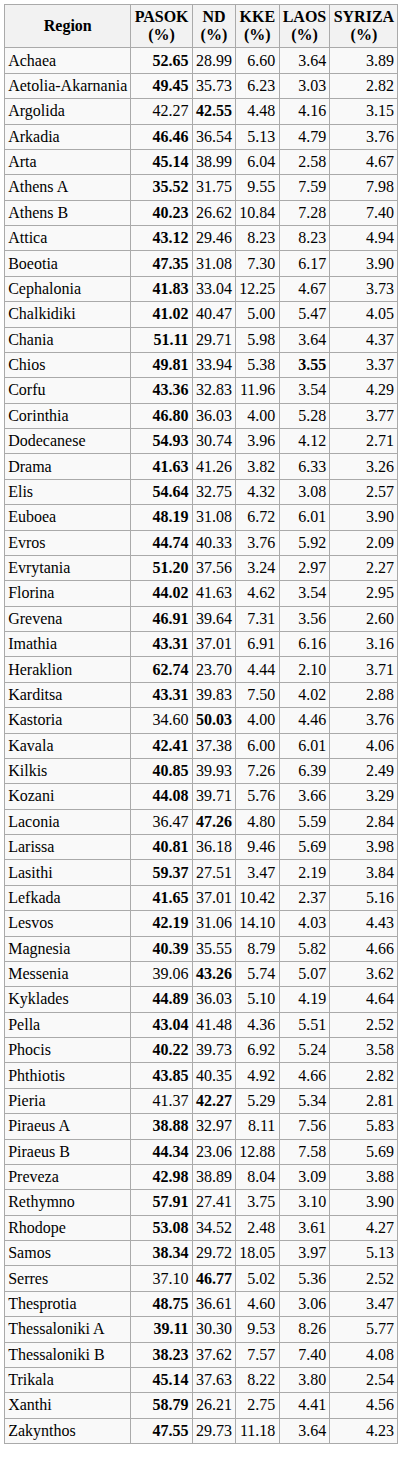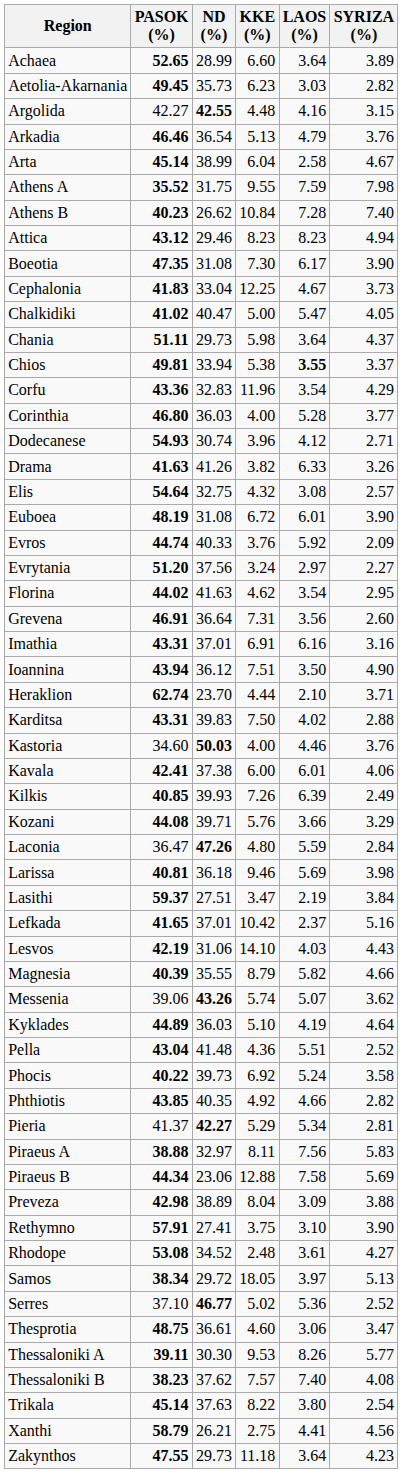 <table class=wikitable style=text-align:right>
 <tr>
 <th>Region</th>
 <th>PASOK<br>(%)</th>
 <th>ND<br>(%)</th>
 <th>KKE<br>(%)</th>
 <th>LAOS<br>(%)</th>
 <th>SYRIZA<br>(%)</th>
 </tr>
 <tr>
 <td align=left>Achaea</td>
 <td><strong>52.65</strong></td>
 <td>28.99</td>
 <td>6.60</td>
 <td>3.64</td>
 <td>3.89</td>
 </tr>
 <tr>
 <td align=left>Aetolia-Akarnania</td>
 <td><strong>49.45</strong></td>
 <td>35.73</td>
 <td>6.23</td>
 <td>3.03</td>
 <td>2.82</td>
 </tr>
 <tr>
 <td align=left>Argolida</td>
 <td>42.27</td>
 <td><strong>42.55</strong></td>
 <td>4.48</td>
 <td>4.16</td>
 <td>3.15</td>
 </tr>
 <tr>
 <td align=left>Arkadia</td>
 <td><strong>46.46</strong></td>
 <td>36.54</td>
 <td>5.13</td>
 <td>4.79</td>
 <td>3.76</td>
 </tr>
 <tr>
 <td align=left>Arta</td>
 <td><strong>45.14</strong></td>
 <td>38.99</td>
 <td>6.04</td>
 <td>2.58</td>
 <td>4.67</td>
 </tr>
 <tr>
 <td align=left>Athens A</td>
 <td><strong>35.52</strong></td>
 <td>31.75</td>
 <td>9.55</td>
 <td>7.59</td>
 <td>7.98</td>
 </tr>
 <tr>
 <td align=left>Athens B</td>
 <td><strong>40.23</strong></td>
 <td>26.62</td>
 <td>10.84</td>
 <td>7.28</td>
 <td>7.40</td>
 </tr>
 <tr>
 <td align=left>Attica</td>
 <td><strong>43.12</strong></td>
 <td>29.46</td>
 <td>8.23</td>
 <td>8.23</td>
 <td>4.94</td>
 </tr>
 <tr>
 <td align=left>Boeotia</td>
 <td><strong>47.35</strong></td>
 <td>31.08</td>
 <td>7.30</td>
 <td>6.17</td>
 <td>3.90</td>
 </tr>
 <tr>
 <td align=left>Cephalonia</td>
 <td><strong>41.83</strong></td>
 <td>33.04</td>
 <td>12.25</td>
 <td>4.67</td>
 <td>3.73</td>
 </tr>
 <tr>
 <td align=left>Chalkidiki</td>
 <td><strong>41.02</strong></td>
 <td>40.47</td>
 <td>5.00</td>
 <td>5.47</td>
 <td>4.05</td>
 </tr>
 <tr>
 <td align=left>Chania</td>
 <td><strong>51.11</strong></td>
-<td>29.71</td>
+<td>29.73</td>
 <td>5.98</td>
 <td>3.64</td>
 <td>4.37</td>
 </tr>
 <tr>
 <td align=left>Chios</td>
 <td><strong>49.81</strong></td>
 <td>33.94</td>
 <td>5.38</td>
 <td><strong>3.55</strong></td>
 <td>3.37</td>
 </tr>
 <tr>
 <td align=left>Corfu</td>
 <td><strong>43.36</strong></td>
 <td>32.83</td>
 <td>11.96</td>
 <td>3.54</td>
 <td>4.29</td>
 </tr>
 <tr>
 <td align=left>Corinthia</td>
 <td><strong>46.80</strong></td>
 <td>36.03</td>
 <td>4.00</td>
 <td>5.28</td>
 <td>3.77</td>
 </tr>
 <tr>
 <td align=left>Dodecanese</td>
 <td><strong>54.93</strong></td>
 <td>30.74</td>
 <td>3.96</td>
 <td>4.12</td>
 <td>2.71</td>
 </tr>
 <tr>
 <td align=left>Drama</td>
 <td><strong>41.63</strong></td>
 <td>41.26</td>
 <td>3.82</td>
 <td>6.33</td>
 <td>3.26</td>
 </tr>
 <tr>
 <td align=left>Elis</td>
 <td><strong>54.64</strong></td>
 <td>32.75</td>
 <td>4.32</td>
 <td>3.08</td>
 <td>2.57</td>
 </tr>
 <tr>
 <td align=left>Euboea</td>
 <td><strong>48.19</strong></td>
 <td>31.08</td>
 <td>6.72</td>
 <td>6.01</td>
 <td>3.90</td>
 </tr>
 <tr>
 <td align=left>Evros</td>
 <td><strong>44.74</strong></td>
 <td>40.33</td>
 <td>3.76</td>
 <td>5.92</td>
 <td>2.09</td>
 </tr>
 <tr>
 <td align=left>Evrytania</td>
 <td><strong>51.20</strong></td>
 <td>37.56</td>
 <td>3.24</td>
 <td>2.97</td>
 <td>2.27</td>
 </tr>
 <tr>
 <td align=left>Florina</td>
 <td><strong>44.02</strong></td>
 <td>41.63</td>
 <td>4.62</td>
 <td>3.54</td>
 <td>2.95</td>
 </tr>
 <tr>
 <td align=left>Grevena</td>
 <td><strong>46.91</strong></td>
-<td>39.64</td>
+<td>36.64</td>
 <td>7.31</td>
 <td>3.56</td>
 <td>2.60</td>
 </tr>
 <tr>
 <td align=left>Imathia</td>
 <td><strong>43.31</strong></td>
 <td>37.01</td>
 <td>6.91</td>
 <td>6.16</td>
 <td>3.16</td>
+</tr>
+<tr>
+<td align=left>Ioannina</td>
+<td><strong>43.94</strong></td>
+<td>36.12</td>
+<td>7.51</td>
+<td>3.50</td>
+<td>4.90</td>
 </tr>
 <tr>
 <td align=left>Heraklion</td>
 <td><strong>62.74</strong></td>
 <td>23.70</td>
 <td>4.44</td>
 <td>2.10</td>
 <td>3.71</td>
 </tr>
 <tr>
 <td align=left>Karditsa</td>
 <td><strong>43.31</strong></td>
 <td>39.83</td>
 <td>7.50</td>
 <td>4.02</td>
 <td>2.88</td>
 </tr>
 <tr>
 <td align=left>Kastoria</td>
 <td>34.60</td>
 <td><strong>50.03</strong></td>
 <td>4.00</td>
 <td>4.46</td>
 <td>3.76</td>
 </tr>
 <tr>
 <td align=left>Kavala</td>
 <td><strong>42.41</strong></td>
 <td>37.38</td>
 <td>6.00</td>
 <td>6.01</td>
 <td>4.06</td>
 </tr>
 <tr>
 <td align=left>Kilkis</td>
 <td><strong>40.85</strong></td>
 <td>39.93</td>
 <td>7.26</td>
 <td>6.39</td>
 <td>2.49</td>
 </tr>
 <tr>
 <td align=left>Kozani</td>
 <td><strong>44.08</strong></td>
 <td>39.71</td>
 <td>5.76</td>
 <td>3.66</td>
 <td>3.29</td>
 </tr>
 <tr>
 <td align=left>Laconia</td>
 <td>36.47</td>
 <td><strong>47.26</strong></td>
 <td>4.80</td>
 <td>5.59</td>
 <td>2.84</td>
 </tr>
 <tr>
 <td align=left>Larissa</td>
 <td><strong>40.81</strong></td>
 <td>36.18</td>
 <td>9.46</td>
 <td>5.69</td>
 <td>3.98</td>
 </tr>
 <tr>
 <td align=left>Lasithi</td>
 <td><strong>59.37</strong></td>
 <td>27.51</td>
 <td>3.47</td>
 <td>2.19</td>
 <td>3.84</td>
 </tr>
 <tr>
 <td align=left>Lefkada</td>
 <td><strong>41.65</strong></td>
 <td>37.01</td>
 <td>10.42</td>
 <td>2.37</td>
 <td>5.16</td>
 </tr>
 <tr>
 <td align=left>Lesvos</td>
 <td><strong>42.19</strong></td>
 <td>31.06</td>
 <td>14.10</td>
 <td>4.03</td>
 <td>4.43</td>
 </tr>
 <tr>
 <td align=left>Magnesia</td>
 <td><strong>40.39</strong></td>
 <td>35.55</td>
 <td>8.79</td>
 <td>5.82</td>
 <td>4.66</td>
 </tr>
 <tr>
 <td align=left>Messenia</td>
 <td>39.06</td>
 <td><strong>43.26</strong></td>
 <td>5.74</td>
 <td>5.07</td>
 <td>3.62</td>
 </tr>
 <tr>
 <td align=left>Kyklades</td>
 <td><strong>44.89</strong></td>
 <td>36.03</td>
 <td>5.10</td>
 <td>4.19</td>
 <td>4.64</td>
 </tr>
 <tr>
 <td align=left>Pella</td>
 <td><strong>43.04</strong></td>
 <td>41.48</td>
 <td>4.36</td>
 <td>5.51</td>
 <td>2.52</td>
 </tr>
 <tr>
 <td align=left>Phocis</td>
 <td><strong>40.22</strong></td>
 <td>39.73</td>
 <td>6.92</td>
 <td>5.24</td>
 <td>3.58</td>
 </tr>
 <tr>
 <td align=left>Phthiotis</td>
 <td><strong>43.85</strong></td>
 <td>40.35</td>
 <td>4.92</td>
 <td>4.66</td>
 <td>2.82</td>
 </tr>
 <tr>
 <td align=left>Pieria</td>
 <td>41.37</td>
 <td><strong>42.27</strong></td>
 <td>5.29</td>
 <td>5.34</td>
 <td>2.81</td>
 </tr>
 <tr>
 <td align=left>Piraeus A</td>
 <td><strong>38.88</strong></td>
 <td>32.97</td>
 <td>8.11</td>
 <td>7.56</td>
 <td>5.83</td>
 </tr>
 <tr>
 <td align=left>Piraeus B</td>
 <td><strong>44.34</strong></td>
 <td>23.06</td>
 <td>12.88</td>
 <td>7.58</td>
 <td>5.69</td>
 </tr>
 <tr>
 <td align=left>Preveza</td>
 <td><strong>42.98</strong></td>
 <td>38.89</td>
 <td>8.04</td>
 <td>3.09</td>
 <td>3.88</td>
 </tr>
 <tr>
 <td align=left>Rethymno</td>
 <td><strong>57.91</strong></td>
 <td>27.41</td>
 <td>3.75</td>
 <td>3.10</td>
 <td>3.90</td>
 </tr>
 <tr>
 <td align=left>Rhodope</td>
 <td><strong>53.08</strong></td>
 <td>34.52</td>
 <td>2.48</td>
 <td>3.61</td>
 <td>4.27</td>
 </tr>
 <tr>
 <td align=left>Samos</td>
 <td><strong>38.34</strong></td>
 <td>29.72</td>
 <td>18.05</td>
 <td>3.97</td>
 <td>5.13</td>
 </tr>
 <tr>
 <td align=left>Serres</td>
 <td>37.10</td>
 <td><strong>46.77</strong></td>
 <td>5.02</td>
 <td>5.36</td>
 <td>2.52</td>
 </tr>
 <tr>
 <td align=left>Thesprotia</td>
 <td><strong>48.75</strong></td>
 <td>36.61</td>
 <td>4.60</td>
 <td>3.06</td>
 <td>3.47</td>
 </tr>
 <tr>
 <td align=left>Thessaloniki A</td>
 <td><strong>39.11</strong></td>
 <td>30.30</td>
 <td>9.53</td>
 <td>8.26</td>
 <td>5.77</td>
 </tr>
 <tr>
 <td align=left>Thessaloniki B</td>
 <td><strong>38.23</strong></td>
 <td>37.62</td>
 <td>7.57</td>
 <td>7.40</td>
 <td>4.08</td>
 </tr>
 <tr>
 <td align=left>Trikala</td>
 <td><strong>45.14</strong></td>
 <td>37.63</td>
 <td>8.22</td>
 <td>3.80</td>
 <td>2.54</td>
 </tr>
 <tr>
 <td align=left>Xanthi</td>
 <td><strong>58.79</strong></td>
 <td>26.21</td>
 <td>2.75</td>
 <td>4.41</td>
 <td>4.56</td>
 </tr>
 <tr>
 <td align=left>Zakynthos</td>
 <td><strong>47.55</strong></td>
 <td>29.73</td>
 <td>11.18</td>
 <td>3.64</td>
 <td>4.23</td>
 </tr>
 </table>
